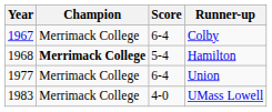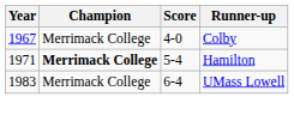 <table class="wikitable sortable">
 <tr>
 <th>Year</th>
 <th>Champion</th>
 <th>Score</th>
 <th>Runner-up</th>
 </tr>
 <tr>
 <td><a href='#'>1967</a></td>
 <td>Merrimack College</td>
-<td>6-4</td>
+<td>4-0</td>
 <td><a href='#'>Colby</a></td>
 </tr>
 <tr>
-<td>1968</td>
+<td>1971</td>
 <td><strong>Merrimack College</strong></td>
 <td>5-4</td>
 <td><a href='#'>Hamilton</a></td>
 </tr>
 <tr>
-<td>1977</td>
+<td>1983</td>
 <td>Merrimack College</td>
 <td>6-4</td>
-<td><a href='#'>Union</a></td>
-</tr>
-<tr>
-<td>1983</td>
-<td>Merrimack College</td>
-<td>4-0</td>
 <td><a href='#'>UMass Lowell</a></td>
 </tr>
 </table>
